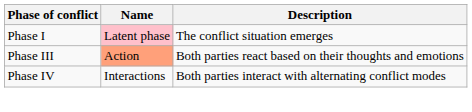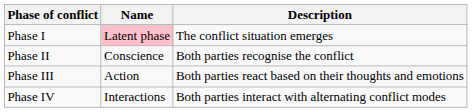 <table class="wikitable" style="padding:1em; vertical-align:top; border:2px;">
 <tr>
 <th>Phase of conflict</th>
 <th>Name</th>
 <th>Description</th>
 </tr>
 <tr>
 <td>Phase I</td>
 <td style="background: pink;">Latent phase</td>
 <td>The conflict situation emerges</td>
 </tr>
 <tr>
+<td>Phase II</td>
+<td>Conscience</td>
+<td>Both parties recognise the conflict</td>
+</tr>
+<tr>
 <td>Phase III</td>
-<td style="background: lightsalmon;">Action</td>
+<td>Action</td>
 <td>Both parties react based on their thoughts and emotions</td>
 </tr>
 <tr>
 <td>Phase IV</td>
 <td>Interactions</td>
 <td>Both parties interact with alternating conflict modes</td>
 </tr>
 </table>
